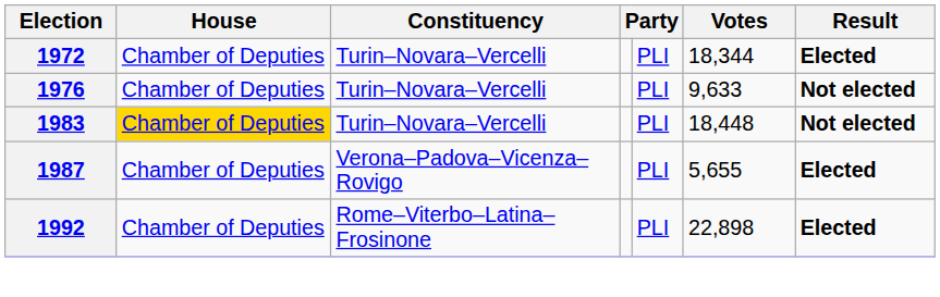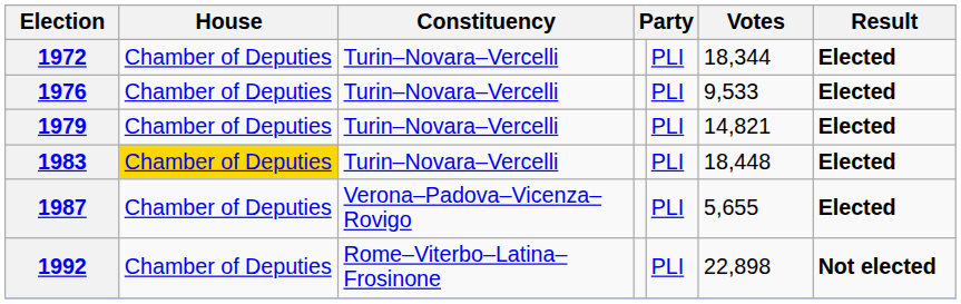 <table class=wikitable style="width:55%; border:1px #AAAAFF solid">
 <tr>
 <th width=12%>Election</th>
 <th width=23%>House</th>
 <th width=31%>Constituency</th>
 <th width=5% colspan="2">Party</th>
 <th width=12%>Votes</th>
 <th width=15%>Result</th>
 </tr>
 <tr>
 <th><a href='#'>1972</a></th>
 <td><a href='#'>Chamber of Deputies</a></td>
 <td><a href='#'>Turin–Novara–Vercelli</a></td>
 <td></td>
 <td><a href='#'>PLI</a></td>
 <td>18,344</td>
 <td> <strong>Elected</strong></td>
 </tr>
 <tr>
 <th><a href='#'>1976</a></th>
 <td><a href='#'>Chamber of Deputies</a></td>
 <td><a href='#'>Turin–Novara–Vercelli</a></td>
 <td></td>
 <td><a href='#'>PLI</a></td>
-<td>9,633</td>
-<td> <strong>Not elected</strong></td>
+<td>9,533</td>
+<td> <strong>Elected</strong></td>
+</tr>
+<tr>
+<th><a href='#'>1979</a></th>
+<td><a href='#'>Chamber of Deputies</a></td>
+<td><a href='#'>Turin–Novara–Vercelli</a></td>
+<td></td>
+<td><a href='#'>PLI</a></td>
+<td>14,821</td>
+<td> <strong>Elected</strong></td>
 </tr>
 <tr>
 <th><a href='#'>1983</a></th>
 <td style="background: gold;"><a href='#'>Chamber of Deputies</a></td>
 <td><a href='#'>Turin–Novara–Vercelli</a></td>
 <td></td>
 <td><a href='#'>PLI</a></td>
 <td>18,448</td>
-<td> <strong>Not elected</strong></td>
+<td> <strong>Elected</strong></td>
 </tr>
 <tr>
 <th><a href='#'>1987</a></th>
 <td><a href='#'>Chamber of Deputies</a></td>
 <td><a href='#'>Verona–Padova–Vicenza–Rovigo</a></td>
 <td></td>
 <td><a href='#'>PLI</a></td>
 <td>5,655</td>
 <td> <strong>Elected</strong></td>
 </tr>
 <tr>
 <th><a href='#'>1992</a></th>
 <td><a href='#'>Chamber of Deputies</a></td>
 <td><a href='#'>Rome–Viterbo–Latina–Frosinone</a></td>
 <td></td>
 <td><a href='#'>PLI</a></td>
 <td>22,898</td>
-<td> <strong>Elected</strong></td>
+<td> <strong>Not elected</strong></td>
 </tr>
 <tr>
 </tr>
 </table>
